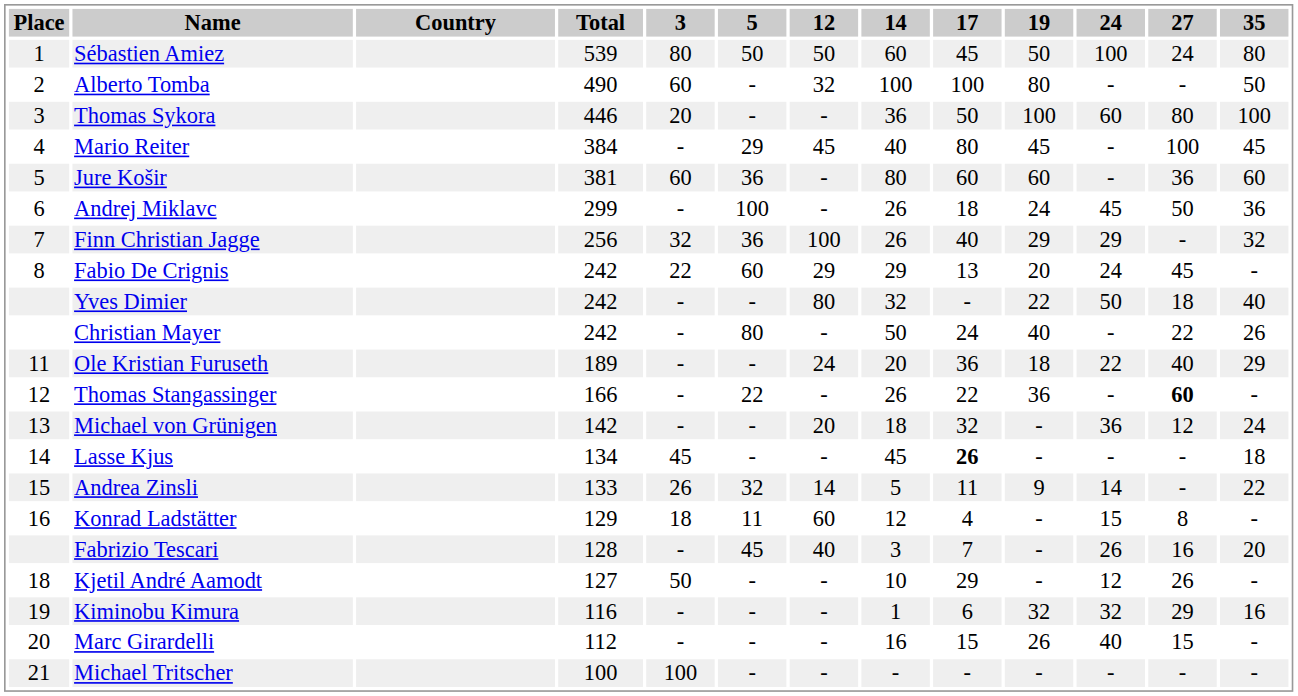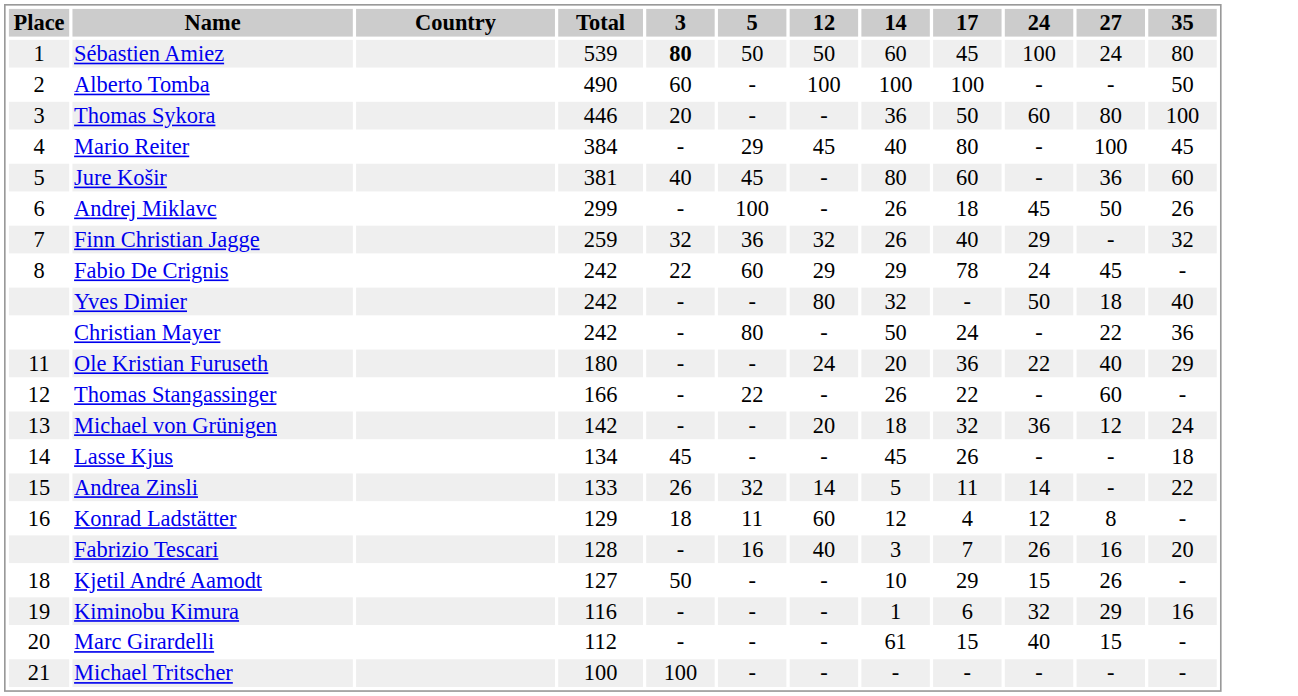 <table border="0" style="border: 1px solid #999; background-color:#FFFFFF; text-align:center; font-size:86%; line-height:15px;">
 <tr align="center" bgcolor="#CCCCCC">
 <th width=35>Place</th>
 <th width=170>Name</th>
 <th width=120>Country</th>
 <th width=50>Total</th>
 <th width=40>3</th>
 <th width=40>5</th>
 <th width=40>12</th>
 <th width=40>14</th>
 <th width=40>17</th>
-<th width=40>19</th>
 <th width=40>24</th>
 <th width=40>27</th>
 <th width=40>35</th>
 </tr>
 <tr bgcolor="#EFEFEF">
 <td>1</td>
 <td align="left"><a href='#'>Sébastien Amiez</a></td>
 <td align="left"></td>
 <td>539</td>
-<td>80</td>
+<td><strong>80</strong></td>
 <td>50</td>
 <td>50</td>
 <td>60</td>
 <td>45</td>
-<td>50</td>
 <td>100</td>
 <td>24</td>
 <td>80</td>
 </tr>
 <tr>
 <td>2</td>
 <td align="left"><a href='#'>Alberto Tomba</a></td>
 <td align="left"></td>
 <td>490</td>
 <td>60</td>
 <td>-</td>
-<td>32</td>
 <td>100</td>
 <td>100</td>
-<td>80</td>
+<td>100</td>
 <td>-</td>
 <td>-</td>
 <td>50</td>
 </tr>
 <tr bgcolor="#EFEFEF">
 <td>3</td>
 <td align="left"><a href='#'>Thomas Sykora</a></td>
 <td align="left"></td>
 <td>446</td>
 <td>20</td>
 <td>-</td>
 <td>-</td>
 <td>36</td>
 <td>50</td>
-<td>100</td>
 <td>60</td>
 <td>80</td>
 <td>100</td>
 </tr>
 <tr>
 <td>4</td>
 <td align="left"><a href='#'>Mario Reiter</a></td>
 <td align="left"></td>
 <td>384</td>
 <td>-</td>
 <td>29</td>
 <td>45</td>
 <td>40</td>
 <td>80</td>
-<td>45</td>
 <td>-</td>
 <td>100</td>
 <td>45</td>
 </tr>
 <tr bgcolor="#EFEFEF">
 <td>5</td>
 <td align="left"><a href='#'>Jure Košir</a></td>
 <td align="left"></td>
 <td>381</td>
-<td>60</td>
-<td>36</td>
+<td>40</td>
+<td>45</td>
 <td>-</td>
 <td>80</td>
-<td>60</td>
 <td>60</td>
 <td>-</td>
 <td>36</td>
 <td>60</td>
 </tr>
 <tr>
 <td>6</td>
 <td align="left"><a href='#'>Andrej Miklavc</a></td>
 <td align="left"></td>
 <td>299</td>
 <td>-</td>
 <td>100</td>
 <td>-</td>
 <td>26</td>
 <td>18</td>
-<td>24</td>
 <td>45</td>
 <td>50</td>
-<td>36</td>
+<td>26</td>
 </tr>
 <tr bgcolor="#EFEFEF">
 <td>7</td>
 <td align="left"><a href='#'>Finn Christian Jagge</a></td>
 <td align="left"></td>
-<td>256</td>
+<td>259</td>
 <td>32</td>
 <td>36</td>
-<td>100</td>
+<td>32</td>
 <td>26</td>
 <td>40</td>
-<td>29</td>
 <td>29</td>
 <td>-</td>
 <td>32</td>
 </tr>
 <tr>
 <td>8</td>
 <td align="left"><a href='#'>Fabio De Crignis</a></td>
 <td align="left"></td>
 <td>242</td>
 <td>22</td>
 <td>60</td>
 <td>29</td>
 <td>29</td>
-<td>13</td>
-<td>20</td>
+<td>78</td>
 <td>24</td>
 <td>45</td>
 <td>-</td>
 </tr>
 <tr bgcolor="#EFEFEF">
 <td></td>
 <td align="left"><a href='#'>Yves Dimier</a></td>
 <td align="left"></td>
 <td>242</td>
 <td>-</td>
 <td>-</td>
 <td>80</td>
 <td>32</td>
 <td>-</td>
-<td>22</td>
 <td>50</td>
 <td>18</td>
 <td>40</td>
 </tr>
 <tr>
 <td></td>
 <td align="left"><a href='#'>Christian Mayer</a></td>
 <td align="left"></td>
 <td>242</td>
 <td>-</td>
 <td>80</td>
 <td>-</td>
 <td>50</td>
 <td>24</td>
-<td>40</td>
 <td>-</td>
 <td>22</td>
-<td>26</td>
+<td>36</td>
 </tr>
 <tr bgcolor="#EFEFEF">
 <td>11</td>
 <td align="left"><a href='#'>Ole Kristian Furuseth</a></td>
 <td align="left"></td>
-<td>189</td>
+<td>180</td>
 <td>-</td>
 <td>-</td>
 <td>24</td>
 <td>20</td>
 <td>36</td>
-<td>18</td>
 <td>22</td>
 <td>40</td>
 <td>29</td>
 </tr>
 <tr>
 <td>12</td>
 <td align="left"><a href='#'>Thomas Stangassinger</a></td>
 <td align="left"></td>
 <td>166</td>
 <td>-</td>
 <td>22</td>
 <td>-</td>
 <td>26</td>
 <td>22</td>
-<td>36</td>
 <td>-</td>
-<td><strong>60</strong></td>
+<td>60</td>
 <td>-</td>
 </tr>
 <tr bgcolor="#EFEFEF">
 <td>13</td>
 <td align="left"><a href='#'>Michael von Grünigen</a></td>
 <td align="left"> </td>
 <td>142</td>
 <td>-</td>
 <td>-</td>
 <td>20</td>
 <td>18</td>
 <td>32</td>
-<td>-</td>
 <td>36</td>
 <td>12</td>
 <td>24</td>
 </tr>
 <tr>
 <td>14</td>
 <td align="left"><a href='#'>Lasse Kjus</a></td>
 <td align="left"></td>
 <td>134</td>
 <td>45</td>
 <td>-</td>
 <td>-</td>
 <td>45</td>
-<td><strong>26</strong></td>
-<td>-</td>
+<td>26</td>
 <td>-</td>
 <td>-</td>
 <td>18</td>
 </tr>
 <tr bgcolor="#EFEFEF">
 <td>15</td>
 <td align="left"><a href='#'>Andrea Zinsli</a></td>
 <td align="left"> </td>
 <td>133</td>
 <td>26</td>
 <td>32</td>
 <td>14</td>
 <td>5</td>
 <td>11</td>
-<td>9</td>
 <td>14</td>
 <td>-</td>
 <td>22</td>
 </tr>
 <tr>
 <td>16</td>
 <td align="left"><a href='#'>Konrad Ladstätter</a></td>
 <td align="left"></td>
 <td>129</td>
 <td>18</td>
 <td>11</td>
 <td>60</td>
 <td>12</td>
 <td>4</td>
-<td>-</td>
-<td>15</td>
+<td>12</td>
 <td>8</td>
 <td>-</td>
 </tr>
 <tr bgcolor="#EFEFEF">
 <td></td>
 <td align="left"><a href='#'>Fabrizio Tescari</a></td>
 <td align="left"></td>
 <td>128</td>
 <td>-</td>
-<td>45</td>
+<td>16</td>
 <td>40</td>
 <td>3</td>
 <td>7</td>
-<td>-</td>
 <td>26</td>
 <td>16</td>
 <td>20</td>
 </tr>
 <tr>
 <td>18</td>
 <td align="left"><a href='#'>Kjetil André Aamodt</a></td>
 <td align="left"></td>
 <td>127</td>
 <td>50</td>
 <td>-</td>
 <td>-</td>
 <td>10</td>
 <td>29</td>
-<td>-</td>
-<td>12</td>
+<td>15</td>
 <td>26</td>
 <td>-</td>
 </tr>
 <tr bgcolor="#EFEFEF">
 <td>19</td>
 <td align="left"><a href='#'>Kiminobu Kimura</a></td>
 <td align="left"></td>
 <td>116</td>
 <td>-</td>
 <td>-</td>
 <td>-</td>
 <td>1</td>
 <td>6</td>
 <td>32</td>
-<td>32</td>
 <td>29</td>
 <td>16</td>
 </tr>
 <tr>
 <td>20</td>
 <td align="left"><a href='#'>Marc Girardelli</a></td>
 <td align="left"></td>
 <td>112</td>
 <td>-</td>
 <td>-</td>
 <td>-</td>
-<td>16</td>
+<td>61</td>
 <td>15</td>
-<td>26</td>
 <td>40</td>
 <td>15</td>
 <td>-</td>
 </tr>
 <tr bgcolor="#EFEFEF">
 <td>21</td>
 <td align="left"><a href='#'>Michael Tritscher</a></td>
 <td align="left"></td>
 <td>100</td>
 <td>100</td>
 <td>-</td>
 <td>-</td>
 <td>-</td>
 <td>-</td>
 <td>-</td>
 <td>-</td>
 <td>-</td>
-<td>-</td>
 </tr>
 </table>
